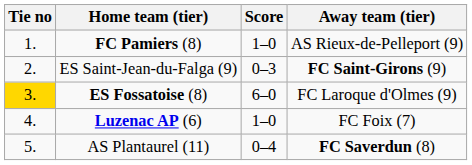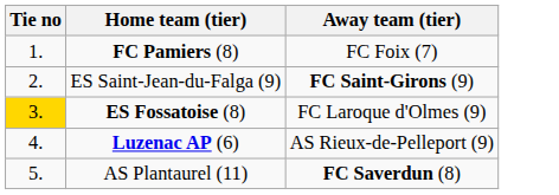 <table class="wikitable" style="text-align: center">
 <tr>
 <th>Tie no</th>
 <th>Home team (tier)</th>
-<th>Score</th>
 <th>Away team (tier)</th>
 </tr>
 <tr>
 <td>1.</td>
 <td><strong>FC Pamiers</strong> (8)</td>
-<td>1–0</td>
-<td>AS Rieux-de-Pelleport (9)</td>
+<td>FC Foix (7)</td>
 </tr>
 <tr>
 <td>2.</td>
 <td>ES Saint-Jean-du-Falga (9)</td>
-<td>0–3</td>
 <td><strong>FC Saint-Girons</strong> (9)</td>
 </tr>
 <tr>
 <td style="background: gold;">3.</td>
 <td><strong>ES Fossatoise</strong> (8)</td>
-<td>6–0</td>
 <td>FC Laroque d'Olmes (9)</td>
 </tr>
 <tr>
 <td>4.</td>
 <td><strong><a href='#'>Luzenac AP</a></strong> (6)</td>
-<td>1–0</td>
-<td>FC Foix (7)</td>
+<td>AS Rieux-de-Pelleport (9)</td>
 </tr>
 <tr>
 <td>5.</td>
 <td>AS Plantaurel (11)</td>
-<td>0–4</td>
 <td><strong>FC Saverdun</strong> (8)</td>
 </tr>
 </table>
